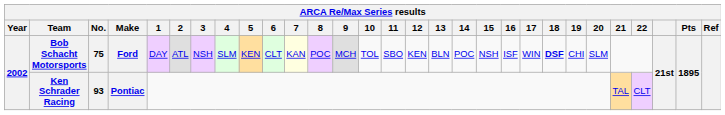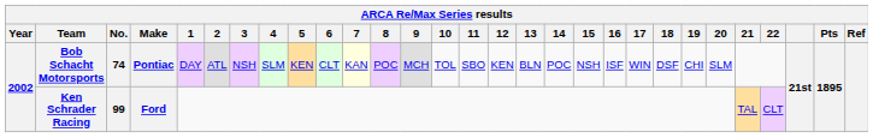 <table class="wikitable" style="text-align:center; font-size:75%">
 <tr>
 <th colspan="34"><a href='#'>ARCA Re/Max Series</a> results</th>
 </tr>
 <tr>
 <th>Year</th>
 <th>Team</th>
 <th>No.</th>
 <th>Make</th>
 <th>1</th>
 <th>2</th>
 <th>3</th>
 <th>4</th>
 <th>5</th>
 <th>6</th>
 <th>7</th>
 <th>8</th>
 <th>9</th>
 <th>10</th>
 <th>11</th>
 <th>12</th>
 <th>13</th>
 <th>14</th>
 <th>15</th>
 <th>16</th>
 <th>17</th>
 <th>18</th>
 <th>19</th>
 <th>20</th>
 <th>21</th>
 <th>22</th>
 <th></th>
 <th>Pts</th>
 <th>Ref</th>
 </tr>
 <tr>
 <th rowspan=2><a href='#'>2002</a></th>
 <th><a href='#'>Bob Schacht Motorsports</a></th>
-<th>75</th>
-<th><a href='#'>Ford</a></th>
+<th>74</th>
+<th><a href='#'>Pontiac</a></th>
 <td style="background:#EFCFFF;"><a href='#'>DAY</a><br></td>
 <td style="background:#DFDFDF;"><a href='#'>ATL</a><br></td>
 <td style="background:#EFCFFF;"><a href='#'>NSH</a><br></td>
 <td style="background:#DFFFDF;"><a href='#'>SLM</a><br></td>
 <td style="background:#FFDF9F;"><a href='#'>KEN</a><br></td>
 <td style="background:#DFFFDF;"><a href='#'>CLT</a><br></td>
 <td style="background: lightyellow;"><a href='#'>KAN</a></td>
 <td style="background:#EFCFFF;"><a href='#'>POC</a><br></td>
 <td style="background:#DFDFDF;"><a href='#'>MCH</a><br></td>
 <td><a href='#'>TOL</a></td>
 <td><a href='#'>SBO</a></td>
 <td><a href='#'>KEN</a></td>
 <td><a href='#'>BLN</a></td>
 <td><a href='#'>POC</a></td>
 <td><a href='#'>NSH</a></td>
 <td><a href='#'>ISF</a></td>
 <td><a href='#'>WIN</a></td>
-<td><strong><a href='#'>DSF</a></strong></td>
+<td><a href='#'>DSF</a></td>
 <td><a href='#'>CHI</a></td>
 <td><a href='#'>SLM</a></td>
 <td colspan=2></td>
 <th rowspan=2>21st</th>
 <th rowspan=2>1895</th>
 <th rowspan=2></th>
 </tr>
 <tr>
 <th><a href='#'>Ken Schrader Racing</a></th>
-<th>93</th>
-<th><a href='#'>Pontiac</a></th>
+<th>99</th>
+<th><a href='#'>Ford</a></th>
 <td colspan=20></td>
 <td style="background:#FFDF9F;"><a href='#'>TAL</a><br></td>
 <td style="background:#EFCFFF;"><a href='#'>CLT</a><br></td>
 </tr>
 </table>
